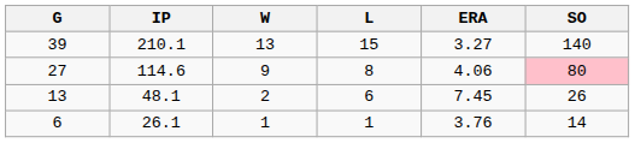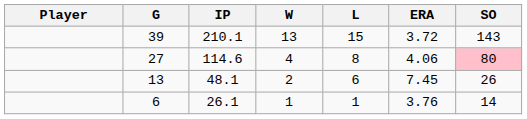 <table class="wikitable sortable">
 <tr>
+<th bgcolor="#DDDDFF" width="16%">Player</th>
 <th bgcolor="#DDDDFF" width="9%">G</th>
 <th bgcolor="#DDDDFF" width="9%">IP</th>
 <th bgcolor="#DDDDFF" width="9%">W</th>
 <th bgcolor="#DDDDFF" width="9%">L</th>
 <th bgcolor="#DDDDFF" width="9%">ERA</th>
 <th bgcolor="#DDDDFF" width="9%">SO</th>
 </tr>
 <tr align="center">
+<td></td>
 <td>39</td>
 <td>210.1</td>
 <td>13</td>
 <td>15</td>
-<td>3.27</td>
-<td>140</td>
+<td>3.72</td>
+<td>143</td>
 </tr>
 <tr align="center">
+<td></td>
 <td>27</td>
 <td>114.6</td>
-<td>9</td>
+<td>4</td>
 <td>8</td>
 <td>4.06</td>
 <td style="background: pink;">80</td>
 </tr>
 <tr align="center">
+<td></td>
 <td>13</td>
 <td>48.1</td>
 <td>2</td>
 <td>6</td>
 <td>7.45</td>
 <td>26</td>
 </tr>
 <tr align="center">
+<td></td>
 <td>6</td>
 <td>26.1</td>
 <td>1</td>
 <td>1</td>
 <td>3.76</td>
 <td>14</td>
 </tr>
 </table>
